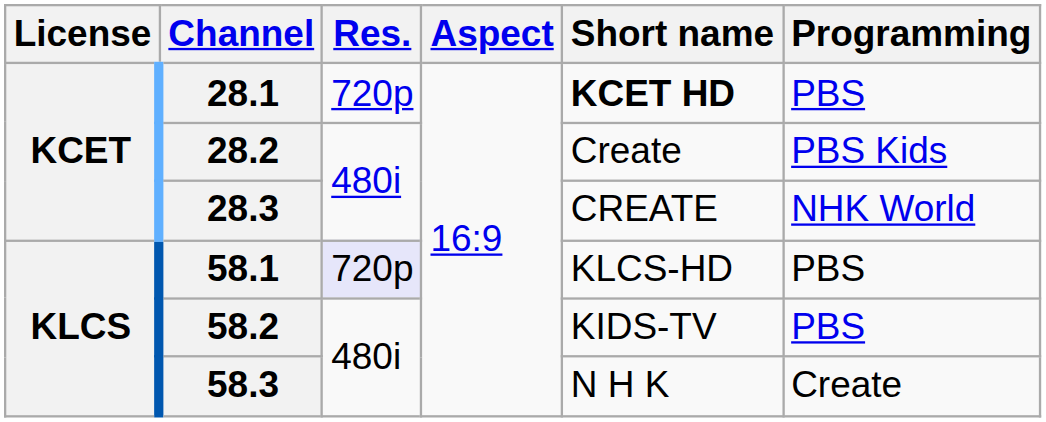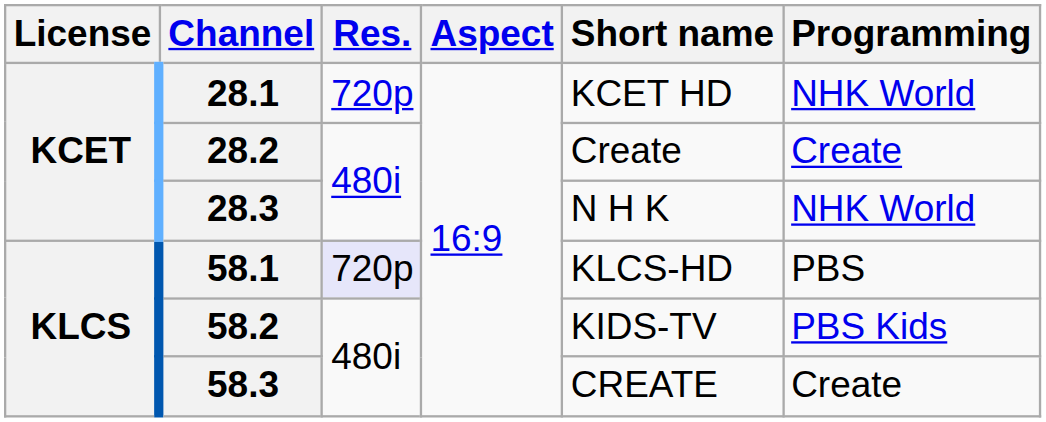 <table class="wikitable">
 <tr>
 <th scope = "col">License</th>
 <th scope = "col"><a href='#'>Channel</a></th>
 <th scope = "col"><a href='#'>Res.</a></th>
 <th scope = "col"><a href='#'>Aspect</a></th>
 <th scope = "col">Short name</th>
 <th scope = "col">Programming</th>
 </tr>
 <tr>
 <th rowspan = "3" scope = "row" style="border-right: 4px solid #60B0FF;">KCET</th>
 <th scope = "row">28.1</th>
 <td><a href='#'>720p</a></td>
 <td rowspan="6"><a href='#'>16:9</a></td>
-<td><strong>KCET HD</strong></td>
-<td><a href='#'>PBS</a></td>
+<td>KCET HD</td>
+<td><a href='#'>NHK World</a></td>
 </tr>
 <tr>
 <th scope = "row">28.2</th>
 <td rowspan="2"><a href='#'>480i</a></td>
 <td>Create</td>
-<td><a href='#'>PBS Kids</a></td>
+<td><a href='#'>Create</a></td>
 </tr>
 <tr>
 <th scope = "row">28.3</th>
-<td>CREATE</td>
+<td>N H K</td>
 <td><a href='#'>NHK World</a></td>
 </tr>
 <tr>
 <th rowspan = "3" scope = "row" style="border-right: 4px solid #0057AF;">KLCS</th>
 <th scope = "row">58.1</th>
 <td style="background: lavender;">720p</td>
 <td>KLCS-HD</td>
 <td>PBS</td>
 </tr>
 <tr>
 <th scope = "row">58.2</th>
 <td rowspan="2">480i</td>
 <td>KIDS-TV</td>
-<td><a href='#'>PBS</a></td>
+<td><a href='#'>PBS Kids</a></td>
 </tr>
 <tr>
 <th scope = "row">58.3</th>
-<td>N H K</td>
+<td>CREATE</td>
 <td>Create</td>
 </tr>
 </table>
